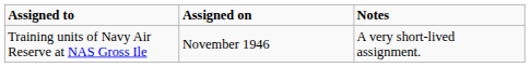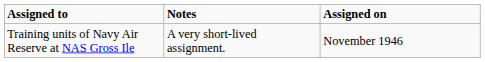 <table class="wikitable" style="width: 70%;">
 <tr>
 <td style="width: 200px;"><strong>Assigned to</strong></td>
+<td><strong>Notes</strong></td>
 <td style="width: 200px;"><strong>Assigned on</strong></td>
-<td><strong>Notes</strong></td>
 </tr>
 <tr>
 <td>Training units of Navy Air Reserve at <a href='#'>NAS Gross Ile</a></td>
+<td>A very short-lived assignment.</td>
 <td>November 1946</td>
-<td>A very short-lived assignment.</td>
 </tr>
 </table>
